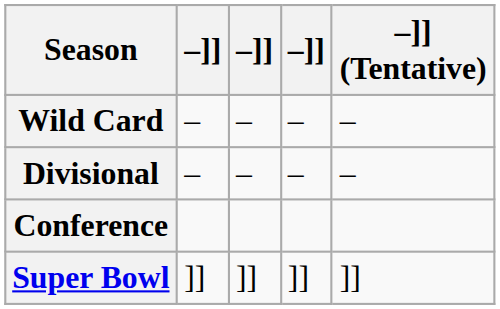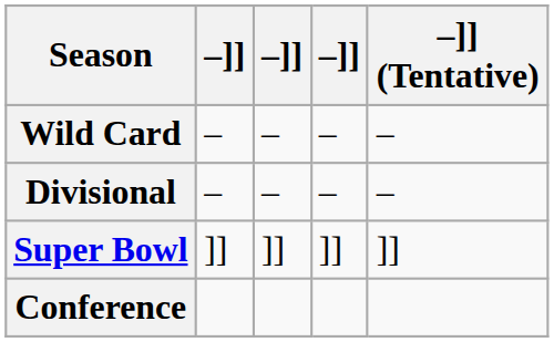 <table align="right" class="wikitable" style="margin: 0 1em 1em 1em; font-size: 95%;">
 <tr>
 <th>Season</th>
 <th [[>–]]</th>
 <th [[>–]]</th>
 <th [[>–]]</th>
 <th [[>–]]<br>(Tentative)</th>
 </tr>
 <tr>
 <th>Wild Card</th>
 <td>–</td>
 <td>–</td>
 <td>–</td>
 <td>–</td>
 </tr>
 <tr>
 <th>Divisional</th>
 <td>–</td>
 <td>–</td>
 <td>–</td>
 <td>–</td>
 </tr>
 <tr>
+<th><a href='#'>Super Bowl</a></th>
+<td [[Super Bowl >]]<br></td>
+<td [[Super Bowl >]]<br></td>
+<td [[Super Bowl >]]<br></td>
+<td [[Super Bowl >]]<br></td>
+</tr>
+<tr>
 <th>Conference</th>
 <td></td>
 <td></td>
 <td></td>
 <td></td>
 </tr>
-<tr>
-<th><a href='#'>Super Bowl</a></th>
-<td [[Super Bowl >]]<br></td>
-<td [[Super Bowl >]]<br></td>
-<td [[Super Bowl >]]<br></td>
-<td [[Super Bowl >]]<br></td>
-</tr>
 </table>
